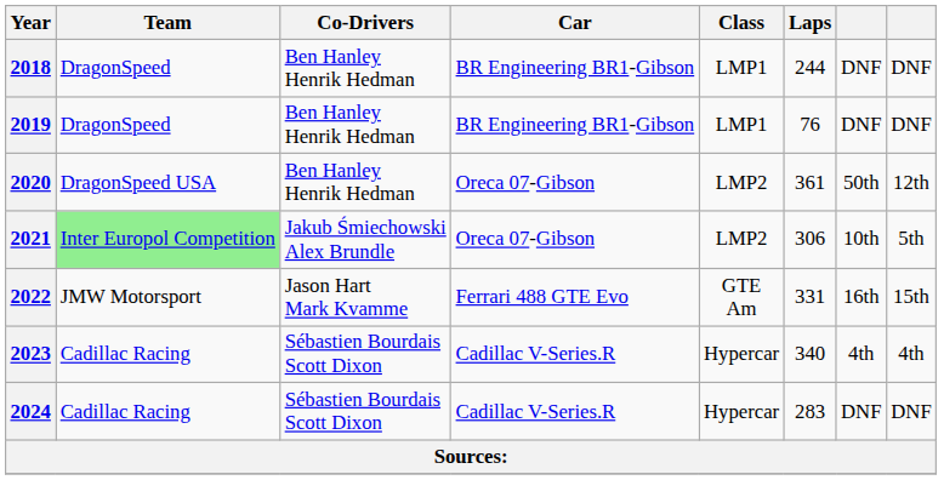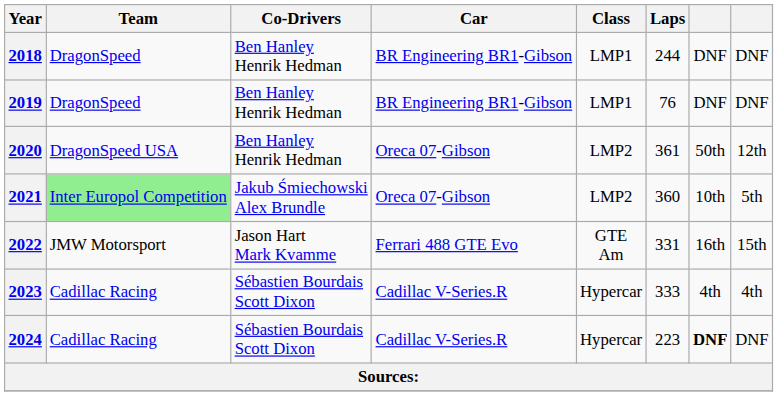 <table class="wikitable" style="text-align:center; font-size:90%">
 <tr>
 <th>Year</th>
 <th>Team</th>
 <th>Co-Drivers</th>
 <th>Car</th>
 <th>Class</th>
 <th>Laps</th>
 <th></th>
 <th></th>
 </tr>
 <tr>
 <th><a href='#'>2018</a></th>
 <td align="left"> <a href='#'>DragonSpeed</a></td>
 <td align="left"> <a href='#'>Ben Hanley</a><br> Henrik Hedman</td>
 <td align="left" nowrap><a href='#'>BR Engineering BR1</a>-<a href='#'>Gibson</a></td>
 <td>LMP1</td>
 <td>244</td>
 <td>DNF</td>
 <td>DNF</td>
 </tr>
 <tr>
 <th><a href='#'>2019</a></th>
 <td align="left"> <a href='#'>DragonSpeed</a></td>
 <td align="left"> <a href='#'>Ben Hanley</a><br> Henrik Hedman</td>
 <td align="left"><a href='#'>BR Engineering BR1</a>-<a href='#'>Gibson</a></td>
 <td>LMP1</td>
 <td>76</td>
 <td>DNF</td>
 <td>DNF</td>
 </tr>
 <tr>
 <th><a href='#'>2020</a></th>
 <td align="left"> <a href='#'>DragonSpeed USA</a></td>
 <td align="left"> <a href='#'>Ben Hanley</a><br> Henrik Hedman</td>
 <td align="left"><a href='#'>Oreca 07</a>-<a href='#'>Gibson</a></td>
 <td>LMP2</td>
 <td>361</td>
 <td>50th</td>
 <td>12th</td>
 </tr>
 <tr>
 <th><a href='#'>2021</a></th>
 <td align="left" nowrap style="background: lightgreen;"> <a href='#'>Inter Europol Competition</a></td>
 <td align="left" nowrap> <a href='#'>Jakub Śmiechowski</a><br> <a href='#'>Alex Brundle</a></td>
 <td align="left"><a href='#'>Oreca 07</a>-<a href='#'>Gibson</a></td>
 <td>LMP2</td>
-<td>306</td>
+<td>360</td>
 <td>10th</td>
 <td>5th</td>
 </tr>
 <tr>
 <th><a href='#'>2022</a></th>
 <td align="left"> JMW Motorsport</td>
 <td align="left"> Jason Hart<br> <a href='#'>Mark Kvamme</a></td>
 <td align="left"><a href='#'>Ferrari 488 GTE Evo</a></td>
 <td>GTE<br>Am</td>
 <td>331</td>
 <td>16th</td>
 <td>15th</td>
 </tr>
 <tr>
 <th><a href='#'>2023</a></th>
 <td align="left"> <a href='#'>Cadillac Racing</a></td>
 <td align="left"> <a href='#'>Sébastien Bourdais</a><br> <a href='#'>Scott Dixon</a></td>
 <td align="left"><a href='#'>Cadillac V-Series.R</a></td>
 <td>Hypercar</td>
-<td>340</td>
+<td>333</td>
 <td>4th</td>
 <td>4th</td>
 </tr>
 <tr>
 <th><a href='#'>2024</a></th>
 <td align="left"> <a href='#'>Cadillac Racing</a></td>
 <td align="left"> <a href='#'>Sébastien Bourdais</a><br> <a href='#'>Scott Dixon</a></td>
 <td align="left"><a href='#'>Cadillac V-Series.R</a></td>
 <td>Hypercar</td>
-<td>283</td>
-<td>DNF</td>
+<td>223</td>
+<td><strong>DNF</strong></td>
 <td>DNF</td>
 </tr>
 <tr>
 <th colspan="8">Sources:</th>
 </tr>
 <tr>
 </tr>
 </table>
